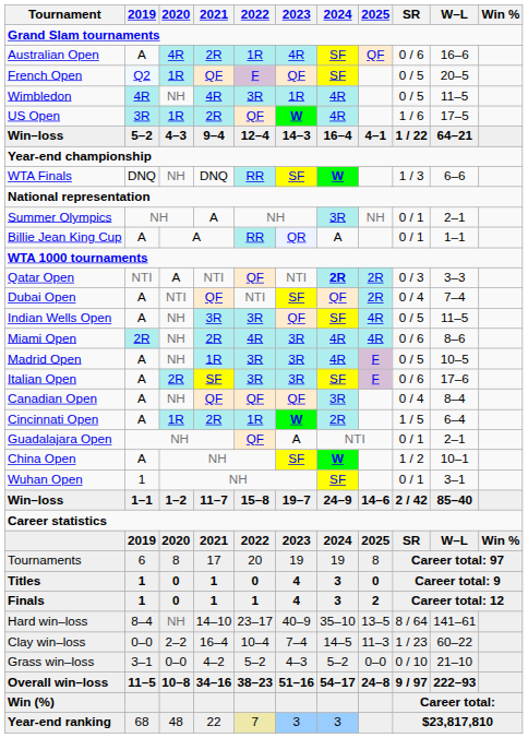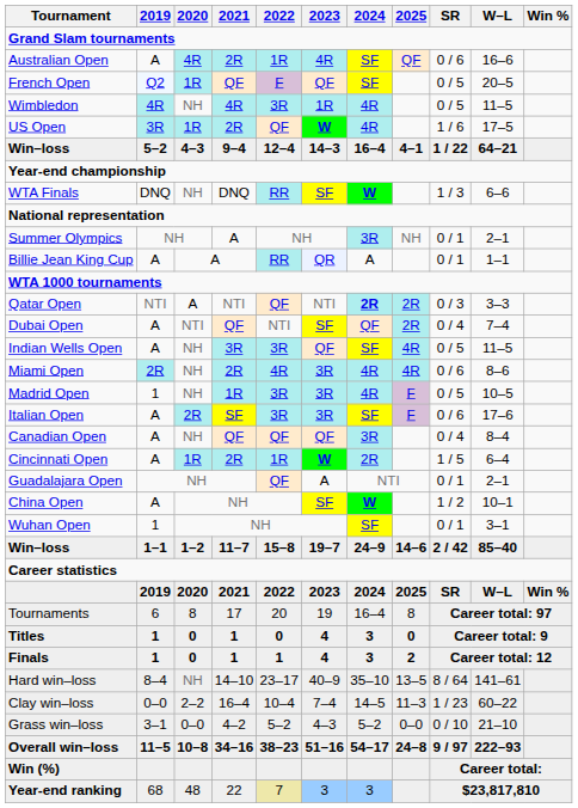 <table class=wikitable style=text-align:center>
 <tr>
 <th>Tournament</th>
 <th><a href='#'>2019</a></th>
 <th><a href='#'>2020</a></th>
 <th><a href='#'>2021</a></th>
 <th><a href='#'>2022</a></th>
 <th><a href='#'>2023</a></th>
 <th><a href='#'>2024</a></th>
 <th><a href='#'>2025</a></th>
 <th>SR</th>
 <th>W–L</th>
 <th>Win %</th>
 </tr>
 <tr>
 <td colspan="11" align="left"><strong><a href='#'>Grand Slam tournaments</a></strong></td>
 </tr>
 <tr>
 <td align=left><a href='#'>Australian Open</a></td>
 <td>A</td>
 <td style=background:#afeeee><a href='#'>4R</a></td>
 <td style=background:#afeeee><a href='#'>2R</a></td>
 <td style=background:#afeeee><a href='#'>1R</a></td>
 <td style=background:#afeeee><a href='#'>4R</a></td>
 <td style=background:yellow><a href='#'>SF</a></td>
 <td style=background:#ffebcd><a href='#'>QF</a></td>
 <td>0 / 6</td>
 <td>16–6</td>
 <td></td>
 </tr>
 <tr>
 <td align=left><a href='#'>French Open</a></td>
 <td style=background:#f0f8ff><a href='#'>Q2</a></td>
 <td style=background:#afeeee><a href='#'>1R</a></td>
 <td style=background:#ffebcd><a href='#'>QF</a></td>
 <td style=background:thistle><a href='#'>F</a></td>
 <td style=background:#ffebcd><a href='#'>QF</a></td>
 <td style=background:yellow><a href='#'>SF</a></td>
 <td></td>
 <td>0 / 5</td>
 <td>20–5</td>
 <td></td>
 </tr>
 <tr>
 <td align=left><a href='#'>Wimbledon</a></td>
 <td style=background:#afeeee><a href='#'>4R</a></td>
 <td style=color:#767676>NH</td>
 <td style=background:#afeeee><a href='#'>4R</a></td>
 <td style=background:#afeeee><a href='#'>3R</a></td>
 <td style=background:#afeeee><a href='#'>1R</a></td>
 <td style=background:#afeeee><a href='#'>4R</a></td>
 <td></td>
 <td>0 / 5</td>
 <td>11–5</td>
 <td></td>
 </tr>
 <tr>
 <td align=left><a href='#'>US Open</a></td>
 <td style=background:#afeeee><a href='#'>3R</a></td>
 <td style=background:#afeeee><a href='#'>1R</a></td>
 <td style=background:#afeeee><a href='#'>2R</a></td>
 <td style=background:#ffebcd><a href='#'>QF</a></td>
 <td style=background:lime><a href='#'><strong>W</strong></a></td>
 <td style=background:#afeeee><a href='#'>4R</a></td>
 <td></td>
 <td>1 / 6</td>
 <td>17–5</td>
 <td></td>
 </tr>
 <tr style=font-weight:bold;background:#efefef>
 <td style=text-align:left>Win–loss</td>
 <td>5–2</td>
 <td>4–3</td>
 <td>9–4</td>
 <td>12–4</td>
 <td>14–3</td>
 <td>16–4</td>
 <td>4–1</td>
 <td>1 / 22</td>
 <td>64–21</td>
 <td></td>
 </tr>
 <tr>
 <td colspan="11" align="left"><strong>Year-end championship</strong></td>
 </tr>
 <tr>
 <td align=left><a href='#'>WTA Finals</a></td>
 <td>DNQ</td>
 <td style=color:#767676>NH</td>
 <td>DNQ</td>
 <td style=background:#afeeee><a href='#'>RR</a></td>
 <td style=background:yellow><a href='#'>SF</a></td>
 <td style=background:lime><a href='#'><strong>W</strong></a></td>
 <td></td>
 <td>1 / 3</td>
 <td>6–6</td>
 <td></td>
 </tr>
 <tr>
 <td colspan="11" align="left"><strong>National representation</strong></td>
 </tr>
 <tr>
 <td align=left><a href='#'>Summer Olympics</a></td>
 <td colspan=2 style=color:#767676>NH</td>
 <td>A</td>
 <td colspan=2 style=color:#767676>NH</td>
 <td style=background:#afeeee><a href='#'>3R</a></td>
 <td style=color:#767676>NH</td>
 <td>0 / 1</td>
 <td>2–1</td>
 <td></td>
 </tr>
 <tr>
 <td align=left><a href='#'>Billie Jean King Cup</a></td>
 <td>A</td>
 <td colspan=2>A</td>
 <td style=background:#afeeee><a href='#'>RR</a></td>
 <td style=background:#ecf2ff><a href='#'>QR</a></td>
 <td>A</td>
 <td></td>
 <td>0 / 1</td>
 <td>1–1</td>
 <td></td>
 </tr>
 <tr>
 <td colspan="11" align="left"><strong><a href='#'>WTA 1000 tournaments</a></strong></td>
 </tr>
 <tr>
 <td align=left><a href='#'>Qatar Open</a></td>
 <td style=color:#767676>NTI</td>
 <td>A</td>
 <td style=color:#767676>NTI</td>
 <td style=background:#ffebcd><a href='#'>QF</a></td>
 <td style=color:#767676>NTI</td>
 <td style=background:#afeeee><strong><a href='#'>2R</a></strong></td>
 <td style=background:#afeeee><a href='#'>2R</a></td>
 <td>0 / 3</td>
 <td>3–3</td>
 <td></td>
 </tr>
 <tr>
 <td align=left><a href='#'>Dubai Open</a></td>
 <td>A</td>
 <td style=color:#767676>NTI</td>
 <td style=background:#ffebcd><a href='#'>QF</a></td>
 <td style=color:#767676>NTI</td>
 <td style=background:yellow><a href='#'>SF</a></td>
 <td style=background:#ffebcd><a href='#'>QF</a></td>
 <td style=background:#afeeee><a href='#'>2R</a></td>
 <td>0 / 4</td>
 <td>7–4</td>
 <td></td>
 </tr>
 <tr>
 <td align=left><a href='#'>Indian Wells Open</a></td>
 <td>A</td>
 <td style=color:#767676>NH</td>
 <td style=background:#afeeee><a href='#'>3R</a></td>
 <td style=background:#afeeee><a href='#'>3R</a></td>
 <td style=background:#ffebcd><a href='#'>QF</a></td>
 <td style=background:yellow><a href='#'>SF</a></td>
 <td style=background:#afeeee><a href='#'>4R</a></td>
 <td>0 / 5</td>
 <td>11–5</td>
 <td></td>
 </tr>
 <tr>
 <td align=left><a href='#'>Miami Open</a></td>
 <td style=background:#afeeee><a href='#'>2R</a></td>
 <td style=color:#767676>NH</td>
 <td style=background:#afeeee><a href='#'>2R</a></td>
 <td style=background:#afeeee><a href='#'>4R</a></td>
 <td style=background:#afeeee><a href='#'>3R</a></td>
 <td style=background:#afeeee><a href='#'>4R</a></td>
 <td style=background:#afeeee><a href='#'>4R</a></td>
 <td>0 / 6</td>
 <td>8–6</td>
 <td></td>
 </tr>
 <tr>
 <td align=left><a href='#'>Madrid Open</a></td>
-<td>A</td>
+<td>1</td>
 <td style=color:#767676>NH</td>
 <td style=background:#afeeee><a href='#'>1R</a></td>
 <td style=background:#afeeee><a href='#'>3R</a></td>
 <td style=background:#afeeee><a href='#'>3R</a></td>
 <td style=background:#afeeee><a href='#'>4R</a></td>
 <td style=background:thistle><a href='#'>F</a></td>
 <td>0 / 5</td>
 <td>10–5</td>
 <td></td>
 </tr>
 <tr>
 <td align=left><a href='#'>Italian Open</a></td>
 <td>A</td>
 <td style=background:#afeeee><a href='#'>2R</a></td>
 <td style=background:yellow><a href='#'>SF</a></td>
 <td style=background:#afeeee><a href='#'>3R</a></td>
 <td style=background:#afeeee><a href='#'>3R</a></td>
 <td style=background:yellow><a href='#'>SF</a></td>
 <td style=background:thistle><a href='#'>F</a></td>
 <td>0 / 6</td>
 <td>17–6</td>
 <td></td>
 </tr>
 <tr>
 <td align=left><a href='#'>Canadian Open</a></td>
 <td>A</td>
 <td style=color:#767676>NH</td>
 <td style=background:#ffebcd><a href='#'>QF</a></td>
 <td style=background:#ffebcd><a href='#'>QF</a></td>
 <td style=background:#ffebcd><a href='#'>QF</a></td>
 <td style=background:#afeeee><a href='#'>3R</a></td>
 <td></td>
 <td>0 / 4</td>
 <td>8–4</td>
 <td></td>
 </tr>
 <tr>
 <td align=left><a href='#'>Cincinnati Open</a></td>
 <td>A</td>
 <td style=background:#afeeee><a href='#'>1R</a></td>
 <td style=background:#afeeee><a href='#'>2R</a></td>
 <td style=background:#afeeee><a href='#'>1R</a></td>
 <td style=background:lime><a href='#'><strong>W</strong></a></td>
 <td style=background:#afeeee><a href='#'>2R</a></td>
 <td></td>
 <td>1 / 5</td>
 <td>6–4</td>
 <td></td>
 </tr>
 <tr>
 <td align=left><a href='#'>Guadalajara Open</a></td>
 <td colspan=3 style=color:#767676>NH</td>
 <td style=background:#ffebcd><a href='#'>QF</a></td>
 <td>A</td>
 <td colspan=2 style=color:#767676>NTI</td>
 <td>0 / 1</td>
 <td>2–1</td>
 <td></td>
 </tr>
 <tr>
 <td align=left><a href='#'>China Open</a></td>
 <td>A</td>
 <td colspan=3 style=color:#767676>NH</td>
 <td style=background:yellow><a href='#'>SF</a></td>
 <td style=background:lime><a href='#'><strong>W</strong></a></td>
 <td></td>
 <td>1 / 2</td>
 <td>10–1</td>
 <td></td>
 </tr>
 <tr>
 <td align=left><a href='#'>Wuhan Open</a></td>
 <td>1</td>
 <td colspan=4 style=color:#767676>NH</td>
 <td style=background:yellow><a href='#'>SF</a></td>
 <td></td>
 <td>0 / 1</td>
 <td>3–1</td>
 <td></td>
 </tr>
 <tr style=font-weight:bold;background:#efefef>
 <td style=text-align:left>Win–loss</td>
 <td>1–1</td>
 <td>1–2</td>
 <td>11–7</td>
 <td>15–8</td>
 <td>19–7</td>
 <td>24–9</td>
 <td>14–6</td>
 <td>2 / 42</td>
 <td>85–40</td>
 <td></td>
 </tr>
 <tr>
 <td colspan="11" align="left"><strong>Career statistics</strong></td>
 </tr>
 <tr style=font-weight:bold;background:#efefef>
 <td></td>
 <td>2019</td>
 <td>2020</td>
 <td>2021</td>
 <td>2022</td>
 <td>2023</td>
 <td>2024</td>
 <td>2025</td>
 <td>SR</td>
 <td>W–L</td>
 <td>Win %</td>
 </tr>
 <tr bgcolor=efefef>
 <td style=text-align:left>Tournaments</td>
 <td>6</td>
 <td>8</td>
 <td>17</td>
 <td>20</td>
 <td>19</td>
-<td>19</td>
+<td>16–4</td>
 <td>8</td>
 <td colspan=3><strong>Career total: 97</strong></td>
 </tr>
 <tr style=font-weight:bold;background:#efefef>
 <td style=text-align:left>Titles</td>
 <td>1</td>
 <td>0</td>
 <td>1</td>
 <td>0</td>
 <td>4</td>
 <td>3</td>
 <td>0</td>
 <td colspan=3>Career total: 9</td>
 </tr>
 <tr style=font-weight:bold;background:#efefef>
 <td style=text-align:left>Finals</td>
 <td>1</td>
 <td>0</td>
 <td>1</td>
 <td>1</td>
 <td>4</td>
 <td>3</td>
 <td>2</td>
 <td colspan=3>Career total: 12</td>
 </tr>
 <tr bgcolor=efefef>
 <td align=left>Hard win–loss</td>
 <td>8–4</td>
 <td style=color:#767676>NH</td>
 <td>14–10</td>
 <td>23–17</td>
 <td>40–9</td>
 <td>35–10</td>
 <td>13–5</td>
 <td>8 / 64</td>
 <td>141–61</td>
 <td></td>
 </tr>
 <tr bgcolor=efefef>
 <td align=left>Clay win–loss</td>
 <td>0–0</td>
 <td>2–2</td>
 <td>16–4</td>
 <td>10–4</td>
 <td>7–4</td>
 <td>14–5</td>
 <td>11–3</td>
 <td>1 / 23</td>
 <td>60–22</td>
 <td></td>
 </tr>
 <tr bgcolor=efefef>
 <td align=left>Grass win–loss</td>
 <td>3–1</td>
 <td>0–0</td>
 <td>4–2</td>
 <td>5–2</td>
 <td>4–3</td>
 <td>5–2</td>
 <td>0–0</td>
 <td>0 / 10</td>
 <td>21–10</td>
 <td></td>
 </tr>
 <tr style=font-weight:bold;background:#efefef>
 <td style=text-align:left>Overall win–loss</td>
 <td>11–5</td>
 <td>10–8</td>
 <td>34–16</td>
 <td>38–23</td>
 <td>51–16</td>
 <td>54–17</td>
 <td>24–8</td>
 <td>9 / 97</td>
 <td>222–93</td>
 <td></td>
 </tr>
 <tr style=font-weight:bold;background:#efefef>
 <td style=text-align:left>Win (%)</td>
 <td></td>
 <td></td>
 <td></td>
 <td></td>
 <td></td>
 <td></td>
 <td></td>
 <td colspan=3>Career total: </td>
 </tr>
 <tr bgcolor=efefef>
 <td style=text-align:left><strong>Year-end ranking</strong></td>
 <td>68</td>
 <td>48</td>
 <td>22</td>
 <td bgcolor=eee8aa>7</td>
 <td bgcolor=99ccff>3</td>
 <td bgcolor=99ccff>3</td>
 <td></td>
 <td colspan=3><strong>$23,817,810</strong></td>
 </tr>
 </table>
